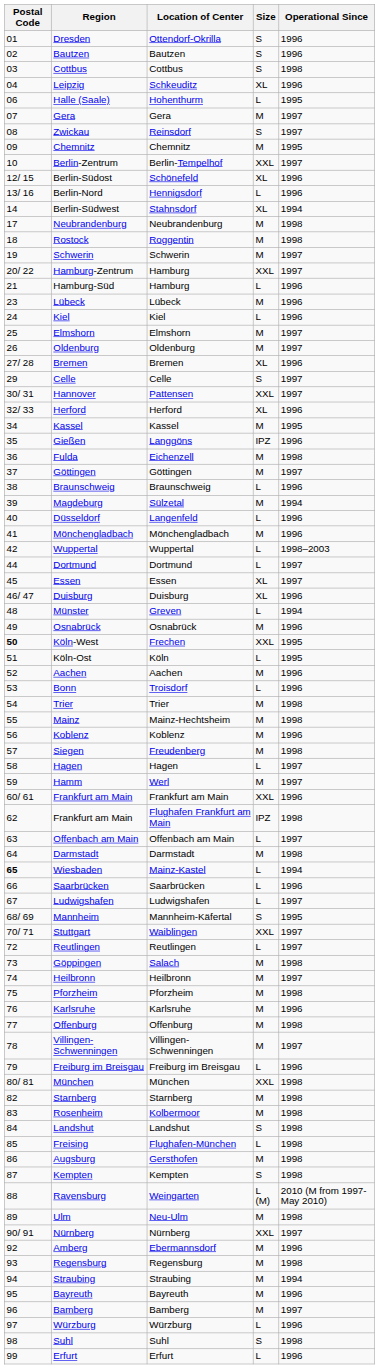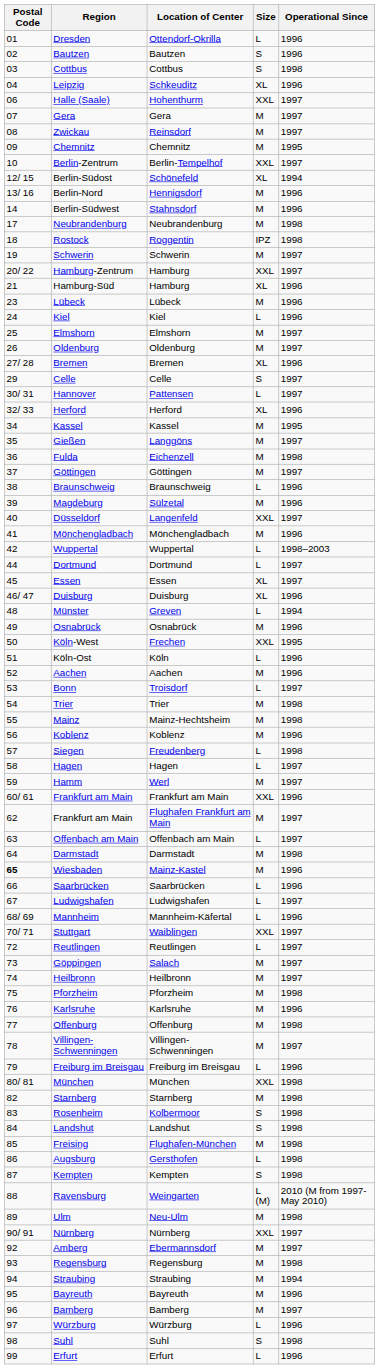 <table class="wikitable sortable">
 <tr>
 <th>Postal Code</th>
 <th>Region</th>
 <th>Location of Center</th>
 <th>Size</th>
 <th>Operational Since</th>
 </tr>
 <tr>
 <td>01</td>
 <td><a href='#'>Dresden</a></td>
 <td><a href='#'>Ottendorf-Okrilla</a></td>
-<td>S</td>
+<td>L</td>
 <td>1996</td>
 </tr>
 <tr>
 <td>02</td>
 <td><a href='#'>Bautzen</a></td>
 <td>Bautzen</td>
 <td>S</td>
 <td>1996</td>
 </tr>
 <tr>
 <td>03</td>
 <td><a href='#'>Cottbus</a></td>
 <td>Cottbus</td>
 <td>S</td>
 <td>1998</td>
 </tr>
 <tr>
 <td>04</td>
 <td><a href='#'>Leipzig</a></td>
 <td><a href='#'>Schkeuditz</a></td>
 <td>XL</td>
 <td>1996</td>
 </tr>
 <tr>
 <td>06</td>
 <td><a href='#'>Halle (Saale)</a></td>
 <td><a href='#'>Hohenthurm</a></td>
-<td>L</td>
-<td>1995</td>
+<td>XXL</td>
+<td>1997</td>
 </tr>
 <tr>
 <td>07</td>
 <td><a href='#'>Gera</a></td>
 <td>Gera</td>
 <td>M</td>
 <td>1997</td>
 </tr>
 <tr>
 <td>08</td>
 <td><a href='#'>Zwickau</a></td>
 <td><a href='#'>Reinsdorf</a></td>
-<td>S</td>
+<td>M</td>
 <td>1997</td>
 </tr>
 <tr>
 <td>09</td>
 <td><a href='#'>Chemnitz</a></td>
 <td>Chemnitz</td>
 <td>M</td>
 <td>1995</td>
 </tr>
 <tr>
 <td>10</td>
 <td><a href='#'>Berlin</a>-Zentrum</td>
 <td>Berlin-<a href='#'>Tempelhof</a></td>
 <td>XXL</td>
 <td>1997</td>
 </tr>
 <tr>
 <td>12/ 15</td>
 <td>Berlin-Südost</td>
 <td><a href='#'>Schönefeld</a></td>
 <td>XL</td>
-<td>1996</td>
+<td>1994</td>
 </tr>
 <tr>
 <td>13/ 16</td>
 <td>Berlin-Nord</td>
 <td><a href='#'>Hennigsdorf</a></td>
-<td>L</td>
+<td>M</td>
 <td>1996</td>
 </tr>
 <tr>
 <td>14</td>
 <td>Berlin-Südwest</td>
 <td><a href='#'>Stahnsdorf</a></td>
-<td>XL</td>
-<td>1994</td>
+<td>M</td>
+<td>1996</td>
 </tr>
 <tr>
 <td>17</td>
 <td><a href='#'>Neubrandenburg</a></td>
 <td>Neubrandenburg</td>
 <td>M</td>
 <td>1998</td>
 </tr>
 <tr>
 <td>18</td>
 <td><a href='#'>Rostock</a></td>
 <td><a href='#'>Roggentin</a></td>
-<td>M</td>
+<td>IPZ</td>
 <td>1998</td>
 </tr>
 <tr>
 <td>19</td>
 <td><a href='#'>Schwerin</a></td>
 <td>Schwerin</td>
 <td>M</td>
 <td>1997</td>
 </tr>
 <tr>
 <td>20/ 22</td>
 <td><a href='#'>Hamburg</a>-Zentrum</td>
 <td>Hamburg</td>
 <td>XXL</td>
 <td>1997</td>
 </tr>
 <tr>
 <td>21</td>
 <td>Hamburg-Süd</td>
 <td>Hamburg</td>
-<td>L</td>
+<td>XL</td>
 <td>1996</td>
 </tr>
 <tr>
 <td>23</td>
 <td><a href='#'>Lübeck</a></td>
 <td>Lübeck</td>
 <td>M</td>
 <td>1996</td>
 </tr>
 <tr>
 <td>24</td>
 <td><a href='#'>Kiel</a></td>
 <td>Kiel</td>
 <td>L</td>
 <td>1996</td>
 </tr>
 <tr>
 <td>25</td>
 <td><a href='#'>Elmshorn</a></td>
 <td>Elmshorn</td>
 <td>M</td>
 <td>1997</td>
 </tr>
 <tr>
 <td>26</td>
 <td><a href='#'>Oldenburg</a></td>
 <td>Oldenburg</td>
 <td>M</td>
 <td>1997</td>
 </tr>
 <tr>
 <td>27/ 28</td>
 <td><a href='#'>Bremen</a></td>
 <td>Bremen</td>
 <td>XL</td>
 <td>1996</td>
 </tr>
 <tr>
 <td>29</td>
 <td><a href='#'>Celle</a></td>
 <td>Celle</td>
 <td>S</td>
 <td>1997</td>
 </tr>
 <tr>
 <td>30/ 31</td>
 <td><a href='#'>Hannover</a></td>
 <td><a href='#'>Pattensen</a></td>
-<td>XXL</td>
+<td>L</td>
 <td>1997</td>
 </tr>
 <tr>
 <td>32/ 33</td>
 <td><a href='#'>Herford</a></td>
 <td>Herford</td>
 <td>XL</td>
 <td>1996</td>
 </tr>
 <tr>
 <td>34</td>
 <td><a href='#'>Kassel</a></td>
 <td>Kassel</td>
 <td>M</td>
 <td>1995</td>
 </tr>
 <tr>
 <td>35</td>
 <td><a href='#'>Gießen</a></td>
 <td><a href='#'>Langgöns</a></td>
-<td>IPZ</td>
-<td>1996</td>
+<td>M</td>
+<td>1997</td>
 </tr>
 <tr>
 <td>36</td>
 <td><a href='#'>Fulda</a></td>
 <td><a href='#'>Eichenzell</a></td>
 <td>M</td>
 <td>1998</td>
 </tr>
 <tr>
 <td>37</td>
 <td><a href='#'>Göttingen</a></td>
 <td>Göttingen</td>
 <td>M</td>
 <td>1997</td>
 </tr>
 <tr>
 <td>38</td>
 <td><a href='#'>Braunschweig</a></td>
 <td>Braunschweig</td>
 <td>L</td>
 <td>1996</td>
 </tr>
 <tr>
 <td>39</td>
 <td><a href='#'>Magdeburg</a></td>
 <td><a href='#'>Sülzetal</a></td>
 <td>M</td>
-<td>1994</td>
+<td>1996</td>
 </tr>
 <tr>
 <td>40</td>
 <td><a href='#'>Düsseldorf</a></td>
 <td><a href='#'>Langenfeld</a></td>
-<td>L</td>
-<td>1996</td>
+<td>XXL</td>
+<td>1997</td>
 </tr>
 <tr>
 <td>41</td>
 <td><a href='#'>Mönchengladbach</a></td>
 <td>Mönchengladbach</td>
 <td>M</td>
 <td>1996</td>
 </tr>
 <tr>
 <td>42</td>
 <td><a href='#'>Wuppertal</a></td>
 <td>Wuppertal</td>
 <td>L</td>
 <td>1998–2003</td>
 </tr>
 <tr>
 <td>44</td>
 <td><a href='#'>Dortmund</a></td>
 <td>Dortmund</td>
 <td>L</td>
 <td>1997</td>
 </tr>
 <tr>
 <td>45</td>
 <td><a href='#'>Essen</a></td>
 <td>Essen</td>
 <td>XL</td>
 <td>1997</td>
 </tr>
 <tr>
 <td>46/ 47</td>
 <td><a href='#'>Duisburg</a></td>
 <td>Duisburg</td>
 <td>XL</td>
 <td>1996</td>
 </tr>
 <tr>
 <td>48</td>
 <td><a href='#'>Münster</a></td>
 <td><a href='#'>Greven</a></td>
 <td>L</td>
 <td>1994</td>
 </tr>
 <tr>
 <td>49</td>
 <td><a href='#'>Osnabrück</a></td>
 <td>Osnabrück</td>
 <td>M</td>
 <td>1996</td>
 </tr>
 <tr>
-<td><strong>50</strong></td>
+<td>50</td>
 <td><a href='#'>Köln</a>-West</td>
 <td><a href='#'>Frechen</a></td>
 <td>XXL</td>
 <td>1995</td>
 </tr>
 <tr>
 <td>51</td>
 <td>Köln-Ost</td>
 <td>Köln</td>
 <td>L</td>
-<td>1995</td>
+<td>1996</td>
 </tr>
 <tr>
 <td>52</td>
 <td><a href='#'>Aachen</a></td>
 <td>Aachen</td>
 <td>M</td>
 <td>1996</td>
 </tr>
 <tr>
 <td>53</td>
 <td><a href='#'>Bonn</a></td>
 <td><a href='#'>Troisdorf</a></td>
 <td>L</td>
-<td>1996</td>
+<td>1997</td>
 </tr>
 <tr>
 <td>54</td>
 <td><a href='#'>Trier</a></td>
 <td>Trier</td>
 <td>M</td>
 <td>1998</td>
 </tr>
 <tr>
 <td>55</td>
 <td><a href='#'>Mainz</a></td>
 <td>Mainz-Hechtsheim</td>
 <td>M</td>
 <td>1998</td>
 </tr>
 <tr>
 <td>56</td>
 <td><a href='#'>Koblenz</a></td>
 <td>Koblenz</td>
 <td>M</td>
 <td>1996</td>
 </tr>
 <tr>
 <td>57</td>
 <td><a href='#'>Siegen</a></td>
 <td><a href='#'>Freudenberg</a></td>
-<td>M</td>
+<td>L</td>
 <td>1998</td>
 </tr>
 <tr>
 <td>58</td>
 <td><a href='#'>Hagen</a></td>
 <td>Hagen</td>
 <td>L</td>
 <td>1997</td>
 </tr>
 <tr>
 <td>59</td>
 <td><a href='#'>Hamm</a></td>
 <td><a href='#'>Werl</a></td>
 <td>M</td>
 <td>1997</td>
 </tr>
 <tr>
 <td>60/ 61</td>
 <td><a href='#'> Frankfurt am Main</a></td>
 <td>Frankfurt am Main</td>
 <td>XXL</td>
 <td>1996</td>
 </tr>
 <tr>
 <td>62</td>
 <td>Frankfurt am Main</td>
 <td><a href='#'>Flughafen Frankfurt am Main</a></td>
-<td>IPZ</td>
-<td>1998</td>
+<td>M</td>
+<td>1997</td>
 </tr>
 <tr>
 <td>63</td>
 <td><a href='#'>Offenbach am Main</a></td>
 <td>Offenbach am Main</td>
 <td>L</td>
 <td>1997</td>
 </tr>
 <tr>
 <td>64</td>
 <td><a href='#'>Darmstadt</a></td>
 <td>Darmstadt</td>
 <td>M</td>
 <td>1998</td>
 </tr>
 <tr>
 <td><strong>65</strong></td>
 <td><a href='#'>Wiesbaden</a></td>
 <td><a href='#'>Mainz-Kastel</a></td>
-<td>L</td>
-<td>1994</td>
+<td>M</td>
+<td>1996</td>
 </tr>
 <tr>
 <td>66</td>
 <td><a href='#'>Saarbrücken</a></td>
 <td>Saarbrücken</td>
 <td>L</td>
 <td>1996</td>
 </tr>
 <tr>
 <td>67</td>
 <td><a href='#'>Ludwigshafen</a></td>
 <td>Ludwigshafen</td>
 <td>L</td>
 <td>1997</td>
 </tr>
 <tr>
 <td>68/ 69</td>
 <td><a href='#'>Mannheim</a></td>
 <td>Mannheim-Käfertal</td>
-<td>S</td>
-<td>1995</td>
+<td>L</td>
+<td>1996</td>
 </tr>
 <tr>
 <td>70/ 71</td>
 <td><a href='#'>Stuttgart</a></td>
 <td><a href='#'>Waiblingen</a></td>
 <td>XXL</td>
 <td>1997</td>
 </tr>
 <tr>
 <td>72</td>
 <td><a href='#'>Reutlingen</a></td>
 <td>Reutlingen</td>
 <td>L</td>
 <td>1997</td>
 </tr>
 <tr>
 <td>73</td>
 <td><a href='#'>Göppingen</a></td>
 <td><a href='#'>Salach</a></td>
 <td>M</td>
-<td>1998</td>
+<td>1997</td>
 </tr>
 <tr>
 <td>74</td>
 <td><a href='#'>Heilbronn</a></td>
 <td>Heilbronn</td>
 <td>M</td>
 <td>1997</td>
 </tr>
 <tr>
 <td>75</td>
 <td><a href='#'>Pforzheim</a></td>
 <td>Pforzheim</td>
 <td>M</td>
 <td>1998</td>
 </tr>
 <tr>
 <td>76</td>
 <td><a href='#'>Karlsruhe</a></td>
 <td>Karlsruhe</td>
 <td>M</td>
 <td>1996</td>
 </tr>
 <tr>
 <td>77</td>
 <td><a href='#'>Offenburg</a></td>
 <td>Offenburg</td>
 <td>M</td>
 <td>1998</td>
 </tr>
 <tr>
 <td>78</td>
 <td><a href='#'>Villingen-Schwenningen</a></td>
 <td>Villingen-Schwenningen</td>
 <td>M</td>
 <td>1997</td>
 </tr>
 <tr>
 <td>79</td>
 <td><a href='#'>Freiburg im Breisgau</a></td>
 <td>Freiburg im Breisgau</td>
 <td>L</td>
 <td>1996</td>
 </tr>
 <tr>
 <td>80/ 81</td>
 <td><a href='#'>München</a></td>
 <td>München</td>
 <td>XXL</td>
 <td>1998</td>
 </tr>
 <tr>
 <td>82</td>
 <td><a href='#'>Starnberg</a></td>
 <td>Starnberg</td>
 <td>M</td>
 <td>1998</td>
 </tr>
 <tr>
 <td>83</td>
 <td><a href='#'>Rosenheim</a></td>
 <td><a href='#'>Kolbermoor</a></td>
-<td>M</td>
+<td>S</td>
 <td>1998</td>
 </tr>
 <tr>
 <td>84</td>
 <td><a href='#'>Landshut</a></td>
 <td>Landshut</td>
 <td>S</td>
 <td>1998</td>
 </tr>
 <tr>
 <td>85</td>
 <td><a href='#'>Freising</a></td>
 <td><a href='#'>Flughafen-München</a></td>
-<td>L</td>
+<td>M</td>
 <td>1998</td>
 </tr>
 <tr>
 <td>86</td>
 <td><a href='#'>Augsburg</a></td>
 <td><a href='#'>Gersthofen</a></td>
-<td>M</td>
+<td>L</td>
 <td>1998</td>
 </tr>
 <tr>
 <td>87</td>
 <td><a href='#'>Kempten</a></td>
 <td>Kempten</td>
 <td>S</td>
 <td>1998</td>
 </tr>
 <tr>
 <td>88</td>
 <td><a href='#'>Ravensburg</a></td>
 <td><a href='#'>Weingarten</a></td>
 <td>L (M)</td>
 <td>2010 (M from 1997-May 2010)</td>
 </tr>
 <tr>
 <td>89</td>
 <td><a href='#'>Ulm</a></td>
 <td><a href='#'>Neu-Ulm</a></td>
 <td>M</td>
 <td>1998</td>
 </tr>
 <tr>
 <td>90/ 91</td>
 <td><a href='#'>Nürnberg</a></td>
 <td>Nürnberg</td>
 <td>XXL</td>
 <td>1997</td>
 </tr>
 <tr>
 <td>92</td>
 <td><a href='#'>Amberg</a></td>
 <td><a href='#'>Ebermannsdorf</a></td>
 <td>M</td>
-<td>1996</td>
+<td>1997</td>
 </tr>
 <tr>
 <td>93</td>
 <td><a href='#'>Regensburg</a></td>
 <td>Regensburg</td>
 <td>M</td>
 <td>1998</td>
 </tr>
 <tr>
 <td>94</td>
 <td><a href='#'>Straubing</a></td>
 <td>Straubing</td>
 <td>M</td>
 <td>1994</td>
 </tr>
 <tr>
 <td>95</td>
 <td><a href='#'>Bayreuth</a></td>
 <td>Bayreuth</td>
 <td>M</td>
 <td>1996</td>
 </tr>
 <tr>
 <td>96</td>
 <td><a href='#'>Bamberg</a></td>
 <td>Bamberg</td>
 <td>M</td>
 <td>1997</td>
 </tr>
 <tr>
 <td>97</td>
 <td><a href='#'>Würzburg</a></td>
 <td>Würzburg</td>
 <td>L</td>
 <td>1996</td>
 </tr>
 <tr>
 <td>98</td>
 <td><a href='#'>Suhl</a></td>
 <td>Suhl</td>
 <td>S</td>
 <td>1998</td>
 </tr>
 <tr>
 <td>99</td>
 <td><a href='#'>Erfurt</a></td>
 <td>Erfurt</td>
 <td>L</td>
 <td>1996</td>
 </tr>
 </table>
